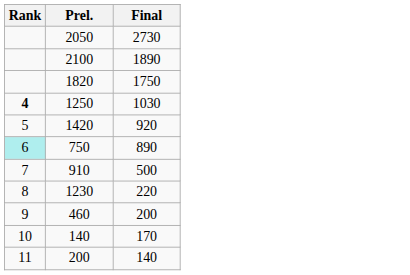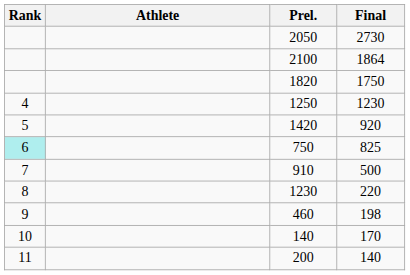 <table class=wikitable style="text-align:center">
 <tr>
 <th width=40>Rank</th>
+<th width=250>Athlete</th>
 <th width=70>Prel.</th>
 <th width=70>Final</th>
 </tr>
 <tr>
 <td></td>
+<td align=left></td>
 <td>2050</td>
 <td>2730</td>
 </tr>
 <tr>
 <td></td>
+<td align=left></td>
 <td>2100</td>
-<td>1890</td>
+<td>1864</td>
 </tr>
 <tr>
 <td></td>
+<td align=left></td>
 <td>1820</td>
 <td>1750</td>
 </tr>
 <tr>
-<td><strong>4</strong></td>
+<td>4</td>
+<td align=left></td>
 <td>1250</td>
-<td>1030</td>
+<td>1230</td>
 </tr>
 <tr>
 <td>5</td>
+<td align=left></td>
 <td>1420</td>
 <td>920</td>
 </tr>
 <tr>
 <td style="background: paleturquoise;">6</td>
+<td align=left></td>
 <td>750</td>
-<td>890</td>
+<td>825</td>
 </tr>
 <tr>
 <td>7</td>
+<td align=left></td>
 <td>910</td>
 <td>500</td>
 </tr>
 <tr>
 <td>8</td>
+<td align=left></td>
 <td>1230</td>
 <td>220</td>
 </tr>
 <tr>
 <td>9</td>
+<td align=left></td>
 <td>460</td>
-<td>200</td>
+<td>198</td>
 </tr>
 <tr>
 <td>10</td>
+<td align=left></td>
 <td>140</td>
 <td>170</td>
 </tr>
 <tr>
 <td>11</td>
+<td align=left></td>
 <td>200</td>
 <td>140</td>
 </tr>
 </table>
